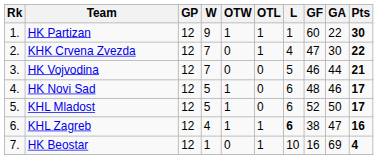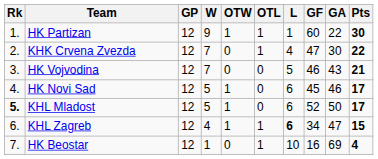 <table class="wikitable" style="text-align:left;">
 <tr>
 <th width=20>Rk</th>
 <th width=200>Team</th>
 <th width=20 abbr="Games Played">GP</th>
 <th width=20 abbr="Won">W</th>
 <th width=20 abbr="Overtimes Won">OTW</th>
 <th width=20 abbr="Overtime Lost">OTL</th>
 <th width=20 abbr="Lost">L</th>
 <th width=20 abbr="Goals for">GF</th>
 <th width=20 abbr="Goals against">GA</th>
 <th width=20 abbr="Points">Pts</th>
 </tr>
 <tr>
 <td style="text-align:center;">1.</td>
 <td> <a href='#'>HK Partizan</a></td>
 <td>12</td>
 <td>9</td>
 <td>1</td>
 <td>1</td>
 <td>1</td>
 <td>60</td>
 <td>22</td>
 <td><strong>30</strong></td>
 </tr>
 <tr>
 <td style="text-align:center;">2.</td>
 <td> <a href='#'>KHK Crvena Zvezda</a></td>
 <td>12</td>
 <td>7</td>
 <td>0</td>
 <td>1</td>
 <td>4</td>
 <td>47</td>
 <td>30</td>
 <td><strong>22</strong></td>
 </tr>
 <tr>
 <td style="text-align:center;">3.</td>
 <td> <a href='#'>HK Vojvodina</a></td>
 <td>12</td>
 <td>7</td>
 <td>0</td>
 <td>0</td>
 <td>5</td>
 <td>46</td>
-<td>44</td>
+<td>43</td>
 <td><strong>21</strong></td>
 </tr>
 <tr>
 <td style="text-align:center;">4.</td>
 <td> <a href='#'>HK Novi Sad</a></td>
 <td>12</td>
 <td>5</td>
 <td>1</td>
 <td>0</td>
 <td>6</td>
-<td>48</td>
+<td>45</td>
 <td>46</td>
 <td><strong>17</strong></td>
 </tr>
 <tr>
-<td style="text-align:center;">5.</td>
+<td style="text-align:center;"><strong>5.</strong></td>
 <td> <a href='#'>KHL Mladost</a></td>
 <td>12</td>
 <td>5</td>
 <td>1</td>
 <td>0</td>
 <td>6</td>
 <td>52</td>
 <td>50</td>
 <td><strong>17</strong></td>
 </tr>
 <tr>
 <td style="text-align:center;">6.</td>
 <td> <a href='#'>KHL Zagreb</a></td>
 <td>12</td>
 <td>4</td>
 <td>1</td>
 <td>1</td>
 <td><strong>6</strong></td>
-<td>38</td>
+<td>34</td>
 <td>47</td>
-<td><strong>16</strong></td>
+<td><strong>15</strong></td>
 </tr>
 <tr>
 <td style="text-align:center;">7.</td>
 <td> <a href='#'>HK Beostar</a></td>
 <td>12</td>
 <td>1</td>
 <td>0</td>
 <td>1</td>
 <td>10</td>
 <td>16</td>
 <td>69</td>
 <td><strong>4</strong></td>
 </tr>
 </table>
